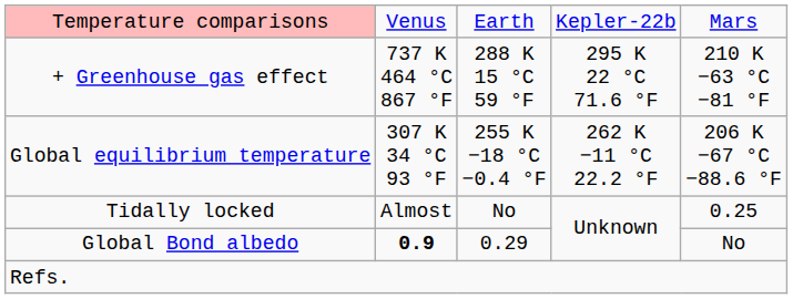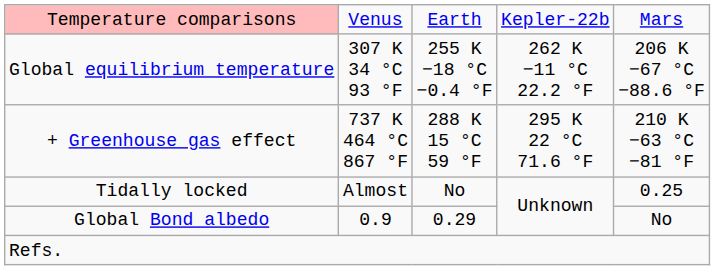 <table class="wikitable">
 <tr style="text-align:center;">
 <td style="background:#fbb;">Temperature comparisons</td>
 <td><a href='#'>Venus</a></td>
 <td><a href='#'>Earth</a></td>
 <td><a href='#'>Kepler-22b</a></td>
 <td><a href='#'>Mars</a></td>
 </tr>
 <tr style="text-align:center;">
+<td>Global <a href='#'>equilibrium temperature</a></td>
+<td>307 K<br>34 °C<br>93 °F</td>
+<td>255 K<br>−18 °C<br>−0.4 °F</td>
+<td>262 K<br>−11 °C<br>22.2 °F</td>
+<td>206 K<br>−67 °C<br>−88.6 °F</td>
+</tr>
+<tr style="text-align:center;">
 <td>+ <a href='#'>Greenhouse gas</a> effect</td>
 <td>737 K<br>464 °C<br>867 °F</td>
 <td>288 K<br>15 °C<br>59 °F</td>
 <td>295 K<br>22 °C<br>71.6 °F</td>
 <td>210 K<br>−63 °C<br>−81 °F</td>
-</tr>
-<tr style="text-align:center;">
-<td>Global <a href='#'>equilibrium temperature</a></td>
-<td>307 K<br>34 °C<br>93 °F</td>
-<td>255 K<br>−18 °C<br>−0.4 °F</td>
-<td>262 K<br>−11 °C<br>22.2 °F</td>
-<td>206 K<br>−67 °C<br>−88.6 °F</td>
 </tr>
 <tr style="text-align:center;">
 <td>Tidally locked</td>
 <td>Almost</td>
 <td>No</td>
 <td rowspan="2">Unknown</td>
 <td>0.25</td>
 </tr>
 <tr style="text-align:center;">
 <td>Global <a href='#'>Bond albedo</a></td>
-<td><strong>0.9</strong></td>
+<td>0.9</td>
 <td>0.29</td>
 <td>No</td>
 </tr>
 <tr>
 <td colspan="5" style="text-align:left;">Refs.</td>
 </tr>
 </table>
